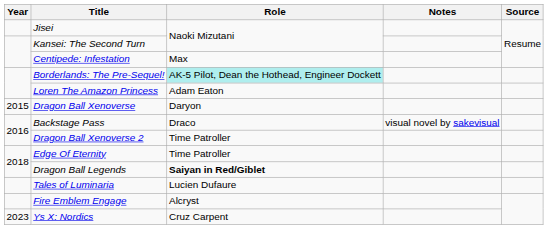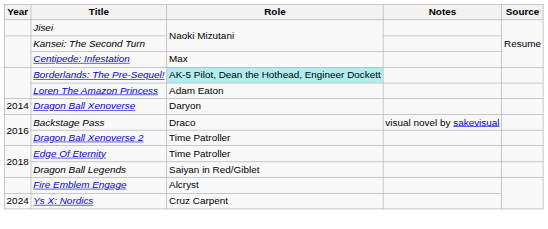 <table class="wikitable sortable plainrowheaders">
 <tr>
 <th>Year </th>
 <th>Title</th>
 <th>Role </th>
 <th class="unsortable">Notes </th>
 <th class="unsortable">Source</th>
 </tr>
 <tr>
 <td></td>
 <td><em>Jisei</em></td>
 <td rowspan="2">Naoki Mizutani</td>
 <td></td>
 <td rowspan="3">Resume</td>
 </tr>
 <tr>
 <td rowspan="2"></td>
 <td><em>Kansei: The Second Turn</em></td>
 <td></td>
 </tr>
 <tr>
 <td><em><a href='#'>Centipede: Infestation</a></em></td>
 <td>Max</td>
 <td></td>
 </tr>
 <tr>
 <td rowspan="2"></td>
 <td><em><a href='#'>Borderlands: The Pre-Sequel!</a></em></td>
 <td style="background: paleturquoise;">AK-5 Pilot, Dean the Hothead, Engineer Dockett</td>
 <td></td>
 <td></td>
 </tr>
 <tr>
 <td><em><a href='#'>Loren The Amazon Princess</a></em></td>
 <td>Adam Eaton</td>
 <td></td>
 <td></td>
 </tr>
 <tr>
-<td>2015</td>
+<td>2014</td>
 <td><em><a href='#'>Dragon Ball Xenoverse</a></em></td>
 <td>Daryon</td>
 <td></td>
 <td></td>
 </tr>
 <tr>
 <td rowspan="2">2016</td>
 <td><em>Backstage Pass</em></td>
 <td>Draco</td>
 <td>visual novel by <a href='#'>sakevisual</a></td>
 <td></td>
 </tr>
 <tr>
 <td><em><a href='#'>Dragon Ball Xenoverse 2</a></em></td>
 <td>Time Patroller</td>
 <td></td>
 <td></td>
 </tr>
 <tr>
 <td rowspan="2">2018</td>
 <td><em><a href='#'>Edge Of Eternity</a></em></td>
 <td>Time Patroller</td>
 <td></td>
 <td></td>
 </tr>
 <tr>
 <td><em>Dragon Ball Legends</em></td>
-<td><strong>Saiyan in Red/Giblet</strong></td>
-<td></td>
-<td></td>
-</tr>
-<tr>
-<td></td>
-<td><em><a href='#'>Tales of Luminaria</a></em></td>
-<td>Lucien Dufaure</td>
+<td>Saiyan in Red/Giblet</td>
 <td></td>
 <td></td>
 </tr>
 <tr>
 <td></td>
 <td><em><a href='#'>Fire Emblem Engage</a></em></td>
 <td>Alcryst</td>
 <td></td>
 <td rowspan="2"></td>
 </tr>
 <tr>
-<td>2023</td>
+<td>2024</td>
 <td><em><a href='#'>Ys X: Nordics</a></em></td>
 <td>Cruz Carpent</td>
 <td></td>
 </tr>
 </table>
